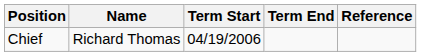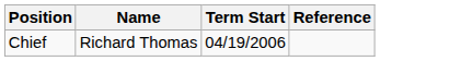 <table class="wikitable">
 <tr>
 <th>Position</th>
 <th>Name</th>
 <th>Term Start</th>
-<th>Term End</th>
 <th>Reference</th>
 </tr>
 <tr>
 <td>Chief</td>
 <td>Richard Thomas</td>
 <td>04/19/2006</td>
 <td></td>
-<td></td>
 </tr>
 </table>
